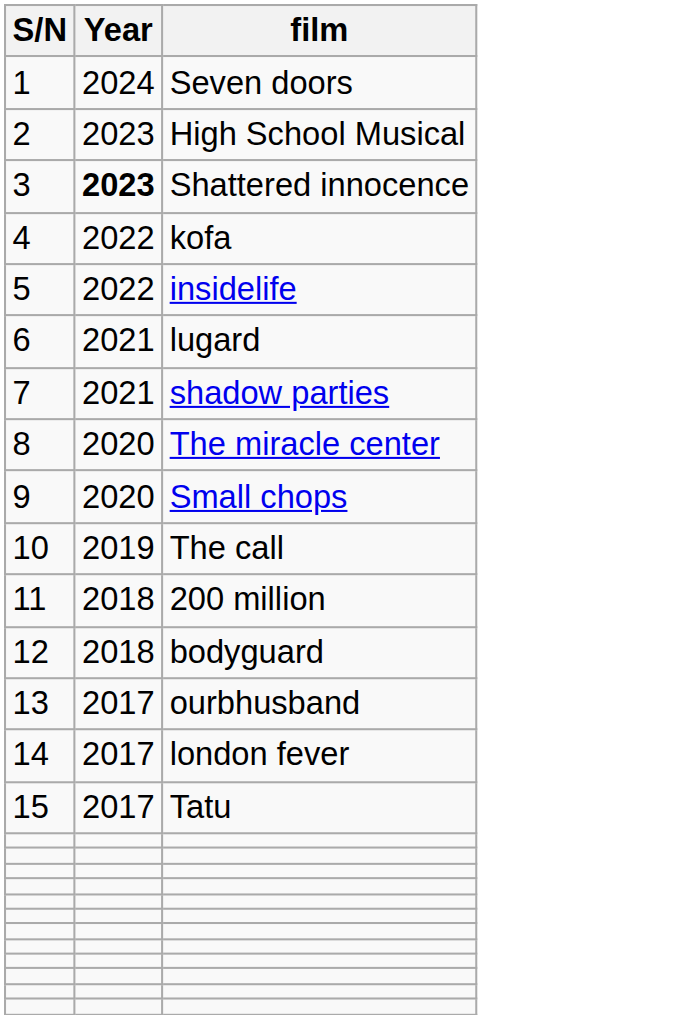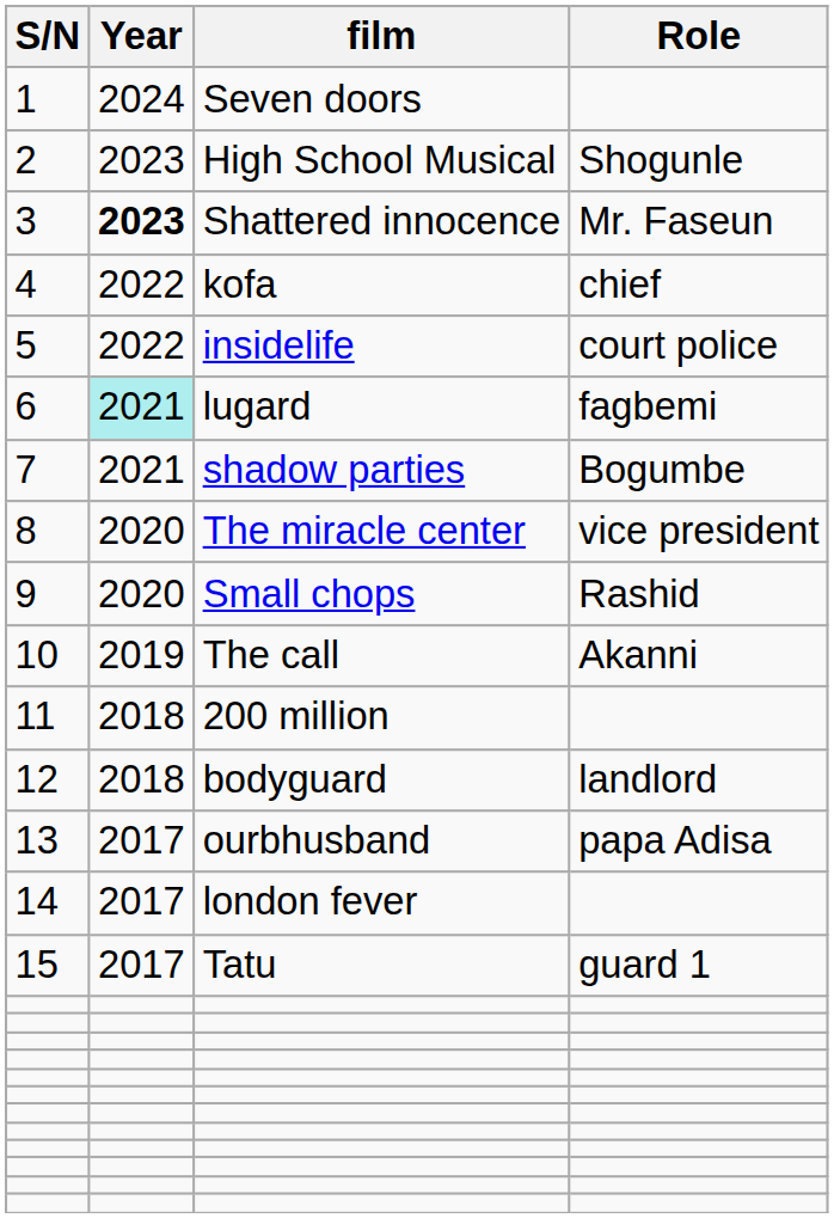 <table class="wikitable">
 <tr>
 <th>S/N</th>
 <th>Year</th>
 <th>film</th>
+<th>Role</th>
 </tr>
 <tr>
 <td>1</td>
 <td>2024</td>
 <td>Seven doors</td>
+<td></td>
 </tr>
 <tr>
 <td>2</td>
 <td>2023</td>
 <td>High School Musical</td>
+<td>Shogunle</td>
 </tr>
 <tr>
 <td>3</td>
 <td><strong>2023</strong></td>
 <td>Shattered innocence</td>
+<td>Mr. Faseun</td>
 </tr>
 <tr>
 <td>4</td>
 <td>2022</td>
 <td>kofa</td>
+<td>chief</td>
 </tr>
 <tr>
 <td>5</td>
 <td>2022</td>
 <td><a href='#'>insidelife</a></td>
+<td>court police</td>
 </tr>
 <tr>
 <td>6</td>
-<td>2021</td>
+<td style="background: paleturquoise;">2021</td>
 <td>lugard</td>
+<td>fagbemi</td>
 </tr>
 <tr>
 <td>7</td>
 <td>2021</td>
 <td><a href='#'>shadow parties</a></td>
+<td>Bogumbe</td>
 </tr>
 <tr>
 <td>8</td>
 <td>2020</td>
 <td><a href='#'>The miracle center</a></td>
+<td>vice president</td>
 </tr>
 <tr>
 <td>9</td>
 <td>2020</td>
 <td><a href='#'>Small chops</a></td>
+<td>Rashid</td>
 </tr>
 <tr>
 <td>10</td>
 <td>2019</td>
 <td>The call</td>
+<td>Akanni</td>
 </tr>
 <tr>
 <td>11</td>
 <td>2018</td>
 <td>200 million</td>
+<td></td>
 </tr>
 <tr>
 <td>12</td>
 <td>2018</td>
 <td>bodyguard</td>
+<td>landlord</td>
 </tr>
 <tr>
 <td>13</td>
 <td>2017</td>
 <td>ourbhusband</td>
+<td>papa Adisa</td>
 </tr>
 <tr>
 <td>14</td>
 <td>2017</td>
 <td>london fever</td>
+<td></td>
 </tr>
 <tr>
 <td>15</td>
 <td>2017</td>
 <td>Tatu</td>
+<td>guard 1</td>
 </tr>
 <tr>
+<td></td>
 <td></td>
 <td></td>
 <td></td>
 </tr>
 <tr>
 <td></td>
 <td></td>
 <td></td>
+<td></td>
 </tr>
 <tr>
+<td></td>
 <td></td>
 <td></td>
 <td></td>
 </tr>
 <tr>
 <td></td>
 <td></td>
 <td></td>
+<td></td>
 </tr>
 <tr>
+<td></td>
 <td></td>
 <td></td>
 <td></td>
 </tr>
 <tr>
 <td></td>
 <td></td>
 <td></td>
+<td></td>
 </tr>
 <tr>
+<td></td>
 <td></td>
 <td></td>
 <td></td>
 </tr>
 <tr>
 <td></td>
 <td></td>
 <td></td>
+<td></td>
 </tr>
 <tr>
+<td></td>
 <td></td>
 <td></td>
 <td></td>
 </tr>
 <tr>
 <td></td>
 <td></td>
 <td></td>
+<td></td>
 </tr>
 <tr>
+<td></td>
 <td></td>
 <td></td>
 <td></td>
 </tr>
 <tr>
 <td></td>
 <td></td>
 <td></td>
+<td></td>
 </tr>
 </table>
